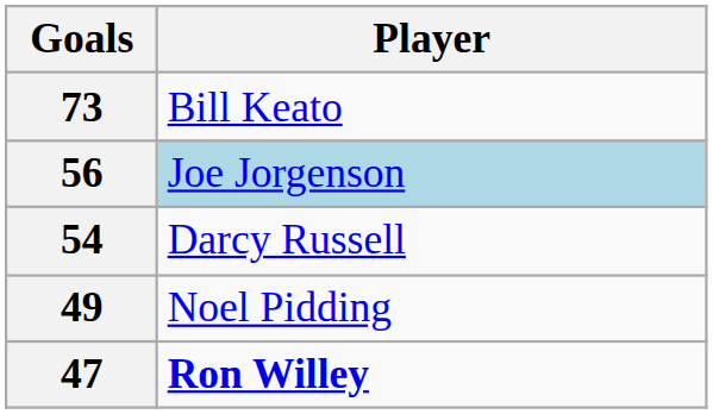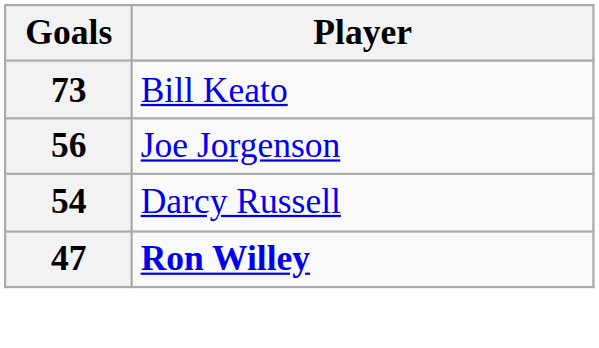 <table class="wikitable" style="text-align:left;">
 <tr>
 <th width=50>Goals</th>
 <th width=200>Player</th>
 </tr>
 <tr>
 <th>73</th>
 <td> <a href='#'>Bill Keato</a></td>
 </tr>
 <tr>
 <th>56</th>
-<td style="background: lightblue;"> <a href='#'>Joe Jorgenson</a></td>
+<td> <a href='#'>Joe Jorgenson</a></td>
 </tr>
 <tr>
 <th>54</th>
 <td> <a href='#'>Darcy Russell</a></td>
 </tr>
 <tr>
-<th>49</th>
-<td> <a href='#'>Noel Pidding</a></td>
-</tr>
-<tr>
 <th>47</th>
 <td><strong> <a href='#'>Ron Willey</a></strong></td>
 </tr>
 </table>
